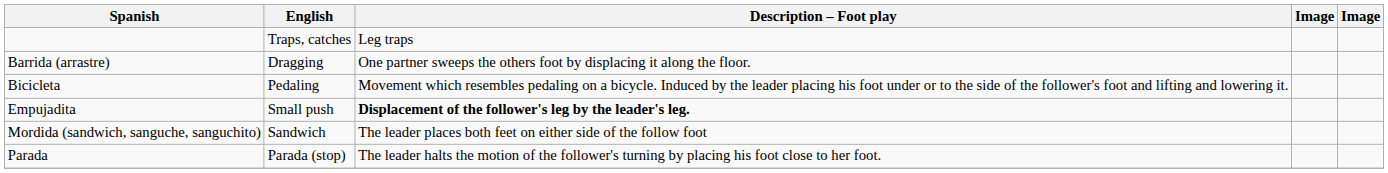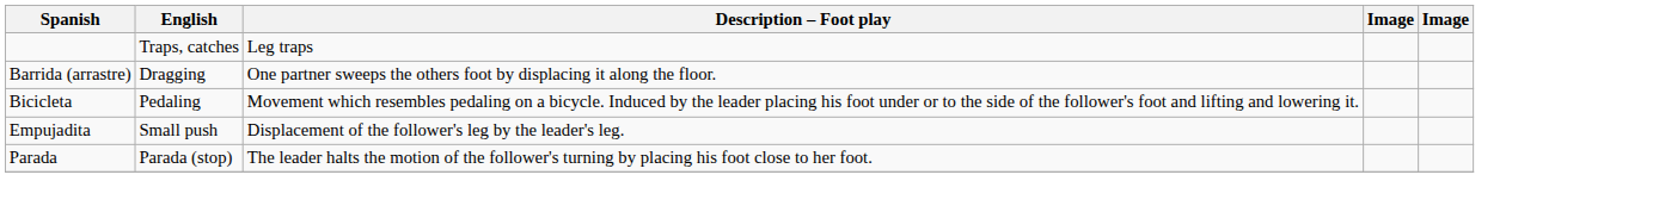 <table class="wikitable sortable">
 <tr>
 <th>Spanish</th>
 <th>English</th>
 <th>Description –  Foot play</th>
 <th class="unsortable">Image</th>
 <th class="unsortable">Image</th>
 </tr>
 <tr>
 <td></td>
 <td>Traps, catches</td>
 <td>Leg traps</td>
 <td></td>
 <td></td>
 </tr>
 <tr>
 <td>Barrida (arrastre)</td>
 <td>Dragging</td>
 <td>One partner sweeps the others foot by displacing it along the floor.</td>
 <td></td>
 <td></td>
 </tr>
 <tr>
 <td>Bicicleta</td>
 <td>Pedaling</td>
 <td>Movement which resembles pedaling on a bicycle. Induced by the leader placing his foot under or to the side of the follower's foot and lifting and lowering it.</td>
 <td></td>
 <td></td>
 </tr>
 <tr>
 <td>Empujadita</td>
 <td>Small push</td>
-<td><strong>Displacement of the follower's leg by the leader's leg.</strong></td>
-<td></td>
-<td></td>
-</tr>
-<tr>
-<td>Mordida (sandwich, sanguche, sanguchito)</td>
-<td>Sandwich</td>
-<td>The leader places both feet on either side of the follow foot</td>
+<td>Displacement of the follower's leg by the leader's leg.</td>
 <td></td>
 <td></td>
 </tr>
 <tr>
 <td>Parada</td>
 <td>Parada (stop)</td>
 <td>The leader halts the motion of the follower's turning by placing his foot close to her foot.</td>
 <td></td>
 <td></td>
 </tr>
 <tr>
 </tr>
 </table>
